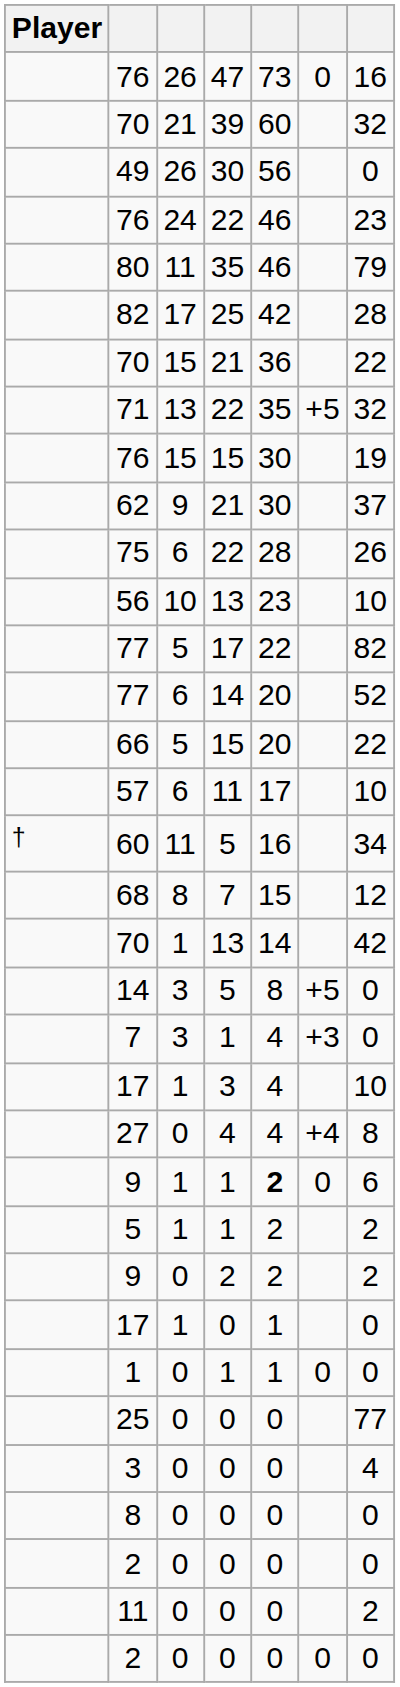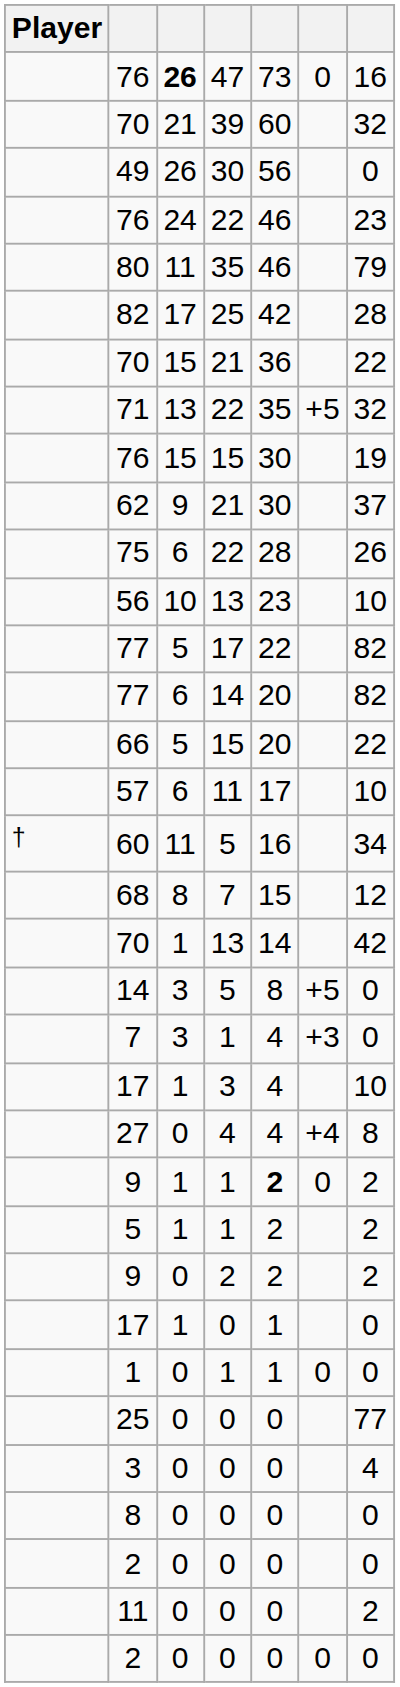 <table class="wikitable sortable" style="text-align:center;">
 <tr>
 <th>Player</th>
 <th></th>
 <th></th>
 <th></th>
 <th></th>
 <th data-sort-type="number"></th>
 <th></th>
 </tr>
 <tr>
 <td style="text-align:left;"></td>
 <td>76</td>
-<td>26</td>
+<td><strong>26</strong></td>
 <td>47</td>
 <td>73</td>
 <td>0</td>
 <td>16</td>
 </tr>
 <tr>
 <td style="text-align:left;"></td>
 <td>70</td>
 <td>21</td>
 <td>39</td>
 <td>60</td>
 <td></td>
 <td>32</td>
 </tr>
 <tr>
 <td style="text-align:left;"></td>
 <td>49</td>
 <td>26</td>
 <td>30</td>
 <td>56</td>
 <td></td>
 <td>0</td>
 </tr>
 <tr>
 <td style="text-align:left;"></td>
 <td>76</td>
 <td>24</td>
 <td>22</td>
 <td>46</td>
 <td></td>
 <td>23</td>
 </tr>
 <tr>
 <td style="text-align:left;"></td>
 <td>80</td>
 <td>11</td>
 <td>35</td>
 <td>46</td>
 <td></td>
 <td>79</td>
 </tr>
 <tr>
 <td style="text-align:left;"></td>
 <td>82</td>
 <td>17</td>
 <td>25</td>
 <td>42</td>
 <td></td>
 <td>28</td>
 </tr>
 <tr>
 <td style="text-align:left;"></td>
 <td>70</td>
 <td>15</td>
 <td>21</td>
 <td>36</td>
 <td></td>
 <td>22</td>
 </tr>
 <tr>
 <td style="text-align:left;"></td>
 <td>71</td>
 <td>13</td>
 <td>22</td>
 <td>35</td>
 <td>+5</td>
 <td>32</td>
 </tr>
 <tr>
 <td style="text-align:left;"></td>
 <td>76</td>
 <td>15</td>
 <td>15</td>
 <td>30</td>
 <td></td>
 <td>19</td>
 </tr>
 <tr>
 <td style="text-align:left;"></td>
 <td>62</td>
 <td>9</td>
 <td>21</td>
 <td>30</td>
 <td></td>
 <td>37</td>
 </tr>
 <tr>
 <td style="text-align:left;"></td>
 <td>75</td>
 <td>6</td>
 <td>22</td>
 <td>28</td>
 <td></td>
 <td>26</td>
 </tr>
 <tr>
 <td style="text-align:left;"></td>
 <td>56</td>
 <td>10</td>
 <td>13</td>
 <td>23</td>
 <td></td>
 <td>10</td>
 </tr>
 <tr>
 <td style="text-align:left;"></td>
 <td>77</td>
 <td>5</td>
 <td>17</td>
 <td>22</td>
 <td></td>
 <td>82</td>
 </tr>
 <tr>
 <td style="text-align:left;"></td>
 <td>77</td>
 <td>6</td>
 <td>14</td>
 <td>20</td>
 <td></td>
-<td>52</td>
+<td>82</td>
 </tr>
 <tr>
 <td style="text-align:left;"></td>
 <td>66</td>
 <td>5</td>
 <td>15</td>
 <td>20</td>
 <td></td>
 <td>22</td>
 </tr>
 <tr>
 <td style="text-align:left;"></td>
 <td>57</td>
 <td>6</td>
 <td>11</td>
 <td>17</td>
 <td></td>
 <td>10</td>
 </tr>
 <tr>
 <td style="text-align:left;"><sup>†</sup></td>
 <td>60</td>
 <td>11</td>
 <td>5</td>
 <td>16</td>
 <td></td>
 <td>34</td>
 </tr>
 <tr>
 <td style="text-align:left;"></td>
 <td>68</td>
 <td>8</td>
 <td>7</td>
 <td>15</td>
 <td></td>
 <td>12</td>
 </tr>
 <tr>
 <td style="text-align:left;"></td>
 <td>70</td>
 <td>1</td>
 <td>13</td>
 <td>14</td>
 <td></td>
 <td>42</td>
 </tr>
 <tr>
 <td style="text-align:left;"></td>
 <td>14</td>
 <td>3</td>
 <td>5</td>
 <td>8</td>
 <td>+5</td>
 <td>0</td>
 </tr>
 <tr>
 <td style="text-align:left;"></td>
 <td>7</td>
 <td>3</td>
 <td>1</td>
 <td>4</td>
 <td>+3</td>
 <td>0</td>
 </tr>
 <tr>
 <td style="text-align:left;"></td>
 <td>17</td>
 <td>1</td>
 <td>3</td>
 <td>4</td>
 <td></td>
 <td>10</td>
 </tr>
 <tr>
 <td style="text-align:left;"></td>
 <td>27</td>
 <td>0</td>
 <td>4</td>
 <td>4</td>
 <td>+4</td>
 <td>8</td>
 </tr>
 <tr>
 <td style="text-align:left;"></td>
 <td>9</td>
 <td>1</td>
 <td>1</td>
 <td><strong>2</strong></td>
 <td>0</td>
-<td>6</td>
+<td>2</td>
 </tr>
 <tr>
 <td style="text-align:left;"></td>
 <td>5</td>
 <td>1</td>
 <td>1</td>
 <td>2</td>
 <td></td>
 <td>2</td>
 </tr>
 <tr>
 <td style="text-align:left;"></td>
 <td>9</td>
 <td>0</td>
 <td>2</td>
 <td>2</td>
 <td></td>
 <td>2</td>
 </tr>
 <tr>
 <td style="text-align:left;"></td>
 <td>17</td>
 <td>1</td>
 <td>0</td>
 <td>1</td>
 <td></td>
 <td>0</td>
 </tr>
 <tr>
 <td style="text-align:left;"></td>
 <td>1</td>
 <td>0</td>
 <td>1</td>
 <td>1</td>
 <td>0</td>
 <td>0</td>
 </tr>
 <tr>
 <td style="text-align:left;"></td>
 <td>25</td>
 <td>0</td>
 <td>0</td>
 <td>0</td>
 <td></td>
 <td>77</td>
 </tr>
 <tr>
 <td style="text-align:left;"></td>
 <td>3</td>
 <td>0</td>
 <td>0</td>
 <td>0</td>
 <td></td>
 <td>4</td>
 </tr>
 <tr>
 <td style="text-align:left;"></td>
 <td>8</td>
 <td>0</td>
 <td>0</td>
 <td>0</td>
 <td></td>
 <td>0</td>
 </tr>
 <tr>
 <td style="text-align:left;"></td>
 <td>2</td>
 <td>0</td>
 <td>0</td>
 <td>0</td>
 <td></td>
 <td>0</td>
 </tr>
 <tr>
 <td style="text-align:left;"></td>
 <td>11</td>
 <td>0</td>
 <td>0</td>
 <td>0</td>
 <td></td>
 <td>2</td>
 </tr>
 <tr>
 <td style="text-align:left;"></td>
 <td>2</td>
 <td>0</td>
 <td>0</td>
 <td>0</td>
 <td>0</td>
 <td>0</td>
 </tr>
 </table>
